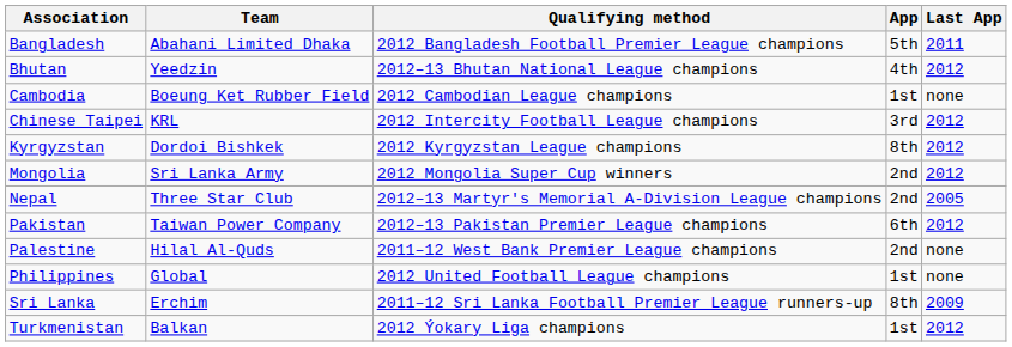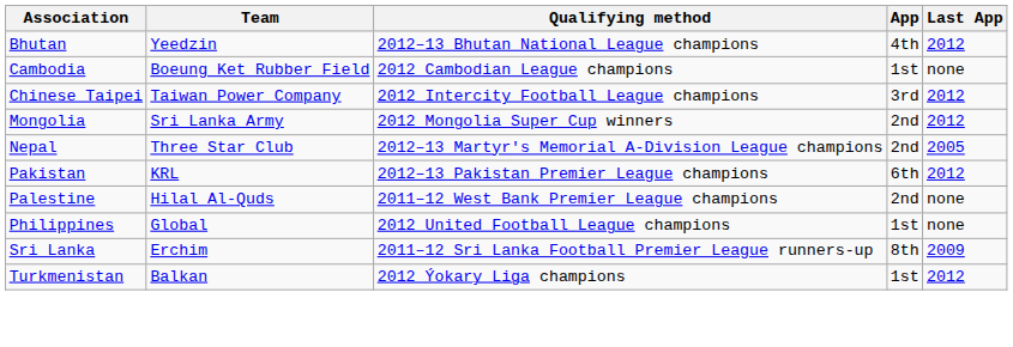 <table class="wikitable">
 <tr>
 <th>Association</th>
 <th>Team</th>
 <th>Qualifying method</th>
 <th>App</th>
 <th>Last App</th>
-</tr>
-<tr>
-<td> <a href='#'>Bangladesh</a></td>
-<td><a href='#'>Abahani Limited Dhaka</a></td>
-<td><a href='#'>2012 Bangladesh Football Premier League</a> champions</td>
-<td>5th</td>
-<td><a href='#'>2011</a></td>
 </tr>
 <tr>
 <td> <a href='#'>Bhutan</a></td>
 <td><a href='#'>Yeedzin</a></td>
 <td><a href='#'>2012–13 Bhutan National League</a> champions</td>
 <td>4th</td>
 <td><a href='#'>2012</a></td>
 </tr>
 <tr>
 <td> <a href='#'>Cambodia</a></td>
 <td><a href='#'>Boeung Ket Rubber Field</a></td>
 <td><a href='#'>2012 Cambodian League</a> champions</td>
 <td>1st</td>
 <td>none</td>
 </tr>
 <tr>
 <td> <a href='#'>Chinese Taipei</a></td>
-<td><a href='#'>KRL</a></td>
+<td><a href='#'>Taiwan Power Company</a></td>
 <td><a href='#'>2012 Intercity Football League</a> champions</td>
 <td>3rd</td>
-<td><a href='#'>2012</a></td>
-</tr>
-<tr>
-<td> <a href='#'>Kyrgyzstan</a></td>
-<td><a href='#'>Dordoi Bishkek</a></td>
-<td><a href='#'>2012 Kyrgyzstan League</a> champions</td>
-<td>8th</td>
 <td><a href='#'>2012</a></td>
 </tr>
 <tr>
 <td> <a href='#'>Mongolia</a></td>
 <td><a href='#'>Sri Lanka Army</a></td>
 <td><a href='#'>2012 Mongolia Super Cup</a> winners</td>
 <td>2nd</td>
 <td><a href='#'>2012</a></td>
 </tr>
 <tr>
 <td> <a href='#'>Nepal</a></td>
 <td><a href='#'>Three Star Club</a></td>
 <td><a href='#'>2012–13 Martyr's Memorial A-Division League</a> champions</td>
 <td>2nd</td>
 <td><a href='#'>2005</a></td>
 </tr>
 <tr>
 <td> <a href='#'>Pakistan</a></td>
-<td><a href='#'>Taiwan Power Company</a></td>
+<td><a href='#'>KRL</a></td>
 <td><a href='#'>2012–13 Pakistan Premier League</a> champions</td>
 <td>6th</td>
 <td><a href='#'>2012</a></td>
 </tr>
 <tr>
 <td> <a href='#'>Palestine</a></td>
 <td><a href='#'>Hilal Al-Quds</a></td>
 <td><a href='#'>2011–12 West Bank Premier League</a> champions</td>
 <td>2nd</td>
 <td>none</td>
 </tr>
 <tr>
 <td> <a href='#'>Philippines</a></td>
 <td><a href='#'>Global</a></td>
 <td><a href='#'>2012 United Football League</a> champions</td>
 <td>1st</td>
 <td>none</td>
 </tr>
 <tr>
 <td> <a href='#'>Sri Lanka</a></td>
 <td><a href='#'>Erchim</a></td>
 <td><a href='#'>2011–12 Sri Lanka Football Premier League</a> runners-up</td>
 <td>8th</td>
 <td><a href='#'>2009</a></td>
 </tr>
 <tr>
 <td> <a href='#'>Turkmenistan</a></td>
 <td><a href='#'>Balkan</a></td>
 <td><a href='#'>2012 Ýokary Liga</a> champions</td>
 <td>1st</td>
 <td><a href='#'>2012</a></td>
 </tr>
 </table>
